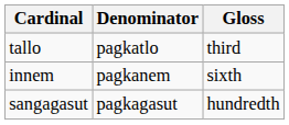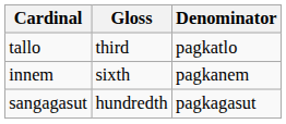 <table class="wikitable" border="1" align="center">
 <tr>
 <th>Cardinal</th>
+<th>Gloss</th>
 <th>Denominator</th>
-<th>Gloss</th>
 </tr>
 <tr>
 <td>tallo</td>
+<td>third</td>
 <td>pagkatlo</td>
-<td>third</td>
 </tr>
 <tr>
 <td>innem</td>
+<td>sixth</td>
 <td>pagkanem</td>
-<td>sixth</td>
 </tr>
 <tr>
 <td>sangagasut</td>
+<td>hundredth</td>
 <td>pagkagasut</td>
-<td>hundredth</td>
 </tr>
 </table>
